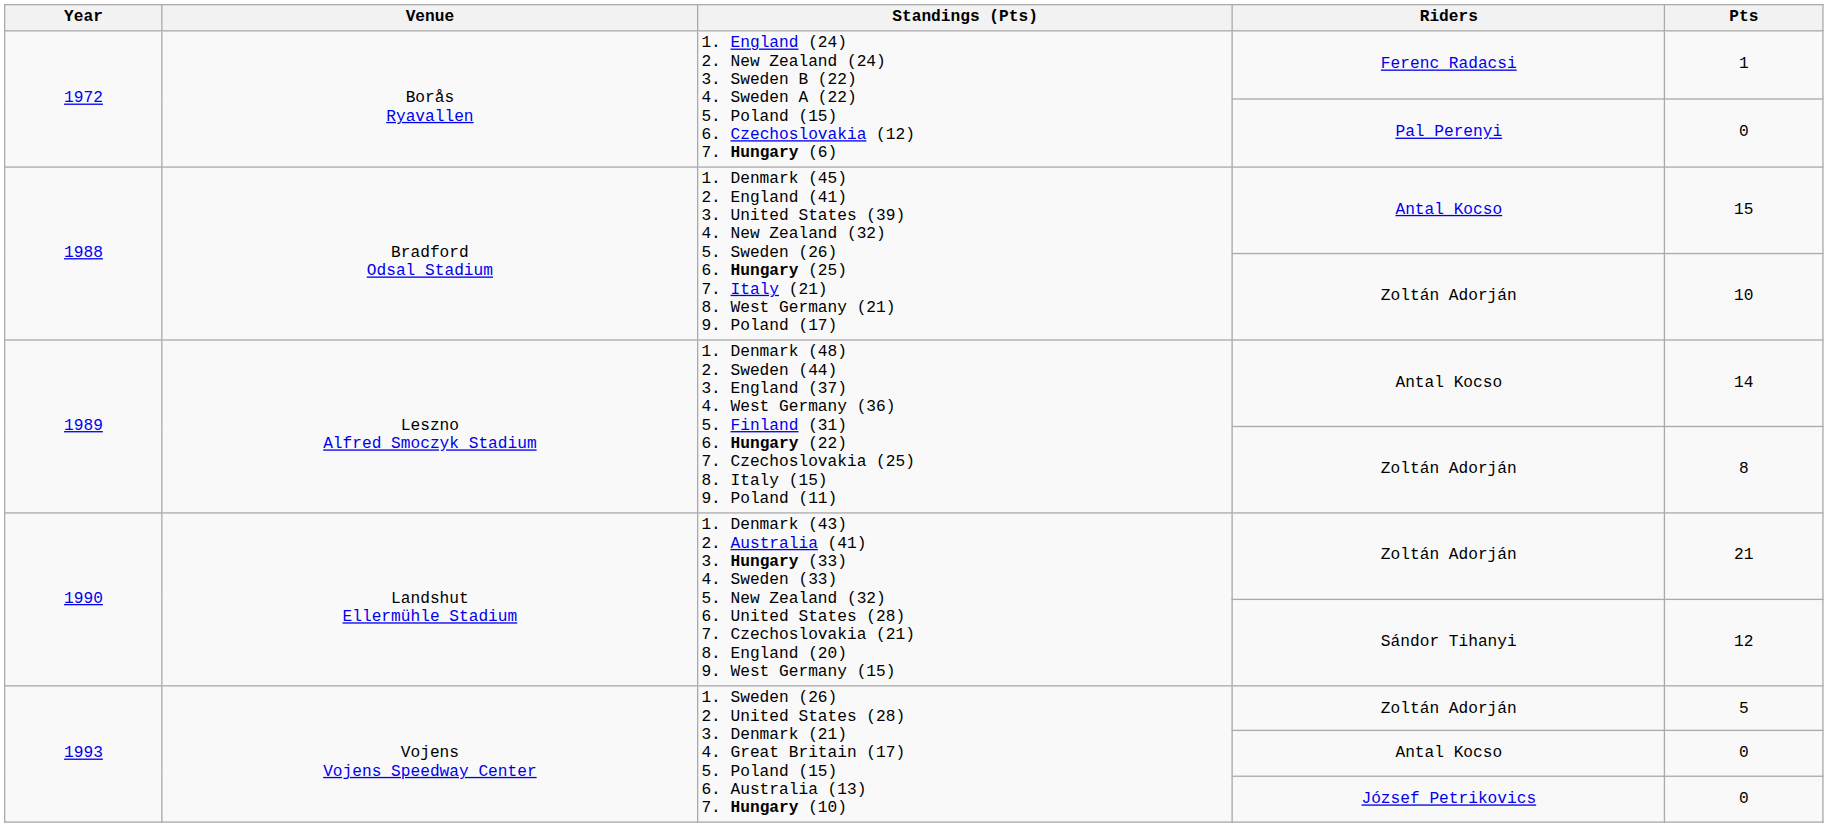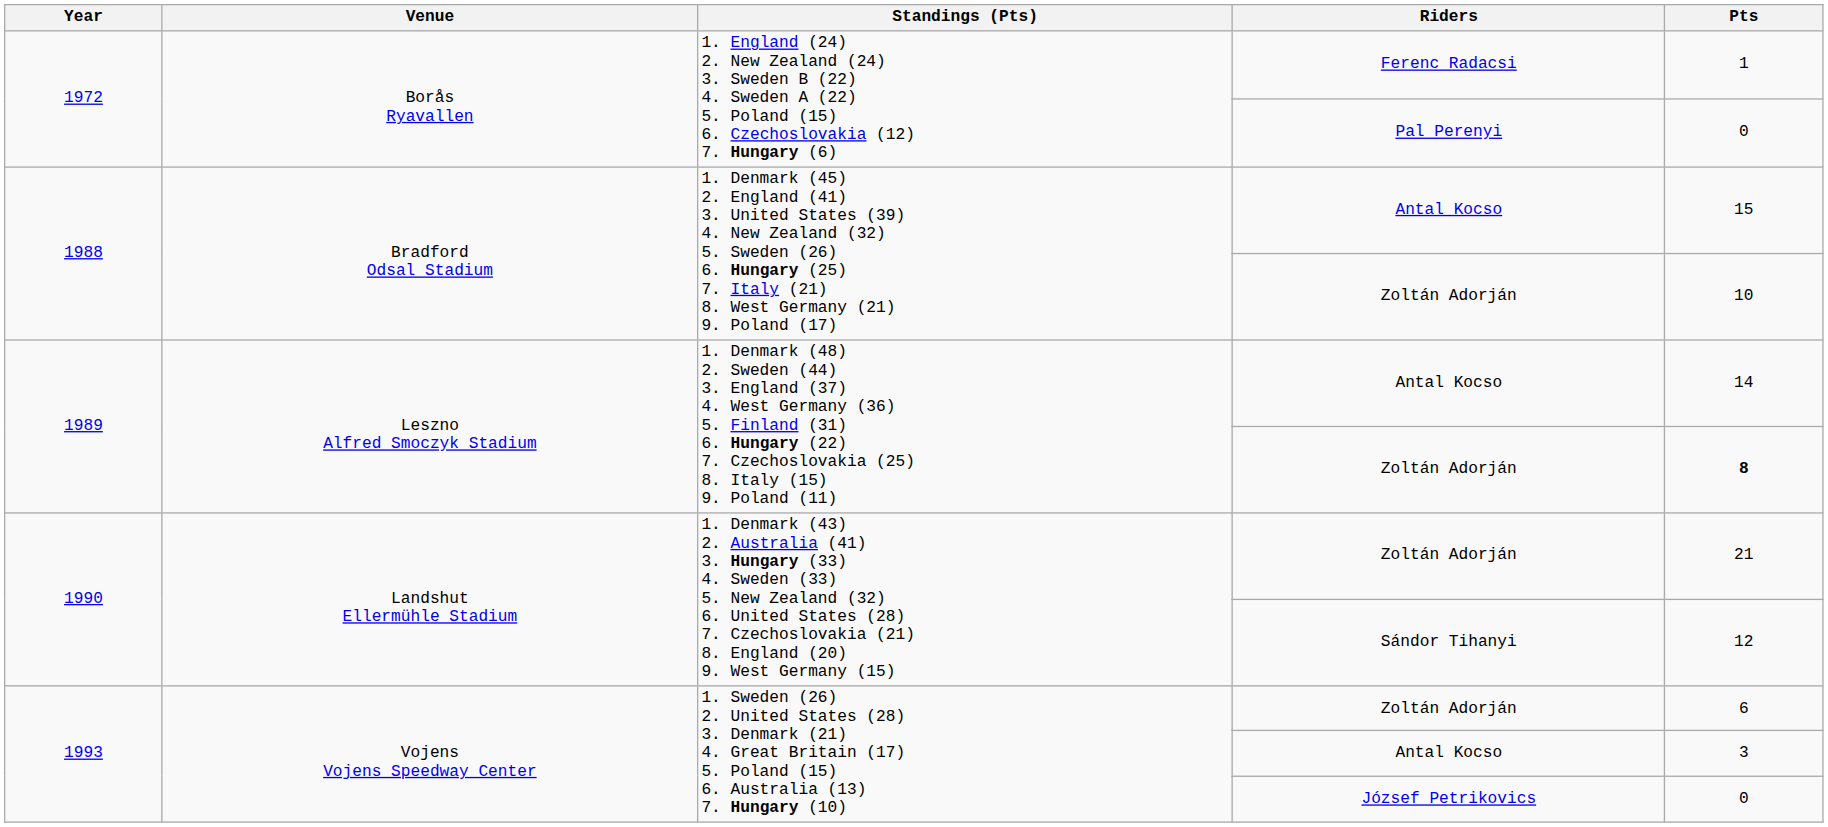 <table class="wikitable"   style="font-size: 95%; width: 70%; text-align: center;">
 <tr>
 <th width=40>Year</th>
 <th width=150>Venue</th>
 <th width=150>Standings (Pts)</th>
 <th width=120>Riders</th>
 <th width=40>Pts</th>
 </tr>
 <tr>
 <td rowspan="2"><a href='#'>1972</a></td>
 <td rowspan="2"><br>Borås<br><a href='#'>Ryavallen</a></td>
 <td rowspan="2" style="text-align: left;">1.  <a href='#'>England</a> (24)<br>2.  New Zealand (24) <br>3.  Sweden B (22)<br>4.  Sweden A (22)<br>5.  Poland (15)<br>6.  <a href='#'>Czechoslovakia</a> (12)<br>7.  <strong>Hungary</strong> (6)</td>
 <td><a href='#'>Ferenc Radacsi</a></td>
 <td>1</td>
 </tr>
 <tr>
 <td><a href='#'>Pal Perenyi</a></td>
 <td>0</td>
 </tr>
 <tr>
 <td rowspan="2"><a href='#'>1988</a></td>
 <td rowspan="2"><br>Bradford<br><a href='#'>Odsal Stadium</a></td>
 <td rowspan="2" style="text-align: left;">1.  Denmark (45)<br>2.  England (41) <br>3.  United States (39)<br>4.  New Zealand (32) <br>5.  Sweden (26)<br>6.  <strong>Hungary</strong> (25)<br>7.  <a href='#'>Italy</a> (21)<br>8.  West Germany (21)<br>9.  Poland (17)</td>
 <td><a href='#'>Antal Kocso</a></td>
 <td>15</td>
 </tr>
 <tr>
 <td>Zoltán Adorján</td>
 <td>10</td>
 </tr>
 <tr>
 <td rowspan="2"><a href='#'>1989</a></td>
 <td rowspan="2"><br>Leszno<br><a href='#'>Alfred Smoczyk Stadium</a></td>
 <td rowspan="2" style="text-align: left;">1.  Denmark (48)<br>2.  Sweden (44) <br>3.  England (37)<br>4.  West Germany (36) <br>5.  <a href='#'>Finland</a> (31)<br>6.  <strong>Hungary</strong> (22)<br>7.  Czechoslovakia (25)<br>8.  Italy (15)<br>9.  Poland (11)</td>
 <td>Antal Kocso</td>
 <td>14</td>
 </tr>
 <tr>
 <td>Zoltán Adorján</td>
-<td>8</td>
+<td><strong>8</strong></td>
 </tr>
 <tr>
 <td rowspan="2"><a href='#'>1990</a></td>
 <td rowspan="2"><br>Landshut<br><a href='#'>Ellermühle Stadium</a></td>
 <td rowspan="2" style="text-align: left;">1.  Denmark (43)<br>2.  <a href='#'>Australia</a> (41) <br>3.  <strong>Hungary</strong> (33)<br>4.  Sweden (33)<br>5.  New Zealand (32)<br>6.  United States (28)<br>7.  Czechoslovakia (21)<br>8.  England (20)<br> 9.  West Germany (15)</td>
 <td>Zoltán Adorján</td>
 <td>21</td>
 </tr>
 <tr>
 <td>Sándor Tihanyi</td>
 <td>12</td>
 </tr>
 <tr>
 <td rowspan="3"><a href='#'>1993</a></td>
 <td rowspan="3"><br>Vojens<br><a href='#'>Vojens Speedway Center</a></td>
 <td rowspan="3" style="text-align: left;">1.  Sweden (26)<br>2.  United States (28)<br>3.  Denmark (21)<br>4.  Great Britain (17)<br>5.  Poland (15)<br>6. Australia (13)<br>7.  <strong>Hungary</strong> (10)</td>
 <td>Zoltán Adorján</td>
-<td>5</td>
+<td>6</td>
 </tr>
 <tr>
 <td>Antal Kocso</td>
-<td>0</td>
+<td>3</td>
 </tr>
 <tr>
 <td><a href='#'>József Petrikovics</a></td>
 <td>0</td>
 </tr>
 </table>
